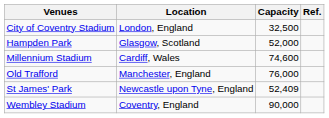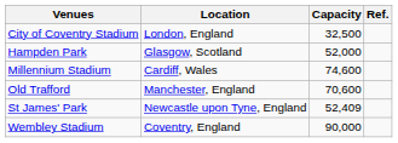 <table class="wikitable sortable">
 <tr>
 <th>Venues</th>
 <th>Location</th>
 <th>Capacity</th>
 <th class="unsortable">Ref.</th>
 </tr>
 <tr>
 <td><a href='#'>City of Coventry Stadium</a></td>
 <td><a href='#'>London</a>, England</td>
 <td align="right">32,500</td>
 <td align=center></td>
 </tr>
 <tr>
 <td><a href='#'>Hampden Park</a></td>
 <td><a href='#'>Glasgow</a>, Scotland</td>
 <td align="right">52,000</td>
 <td align=center></td>
 </tr>
 <tr>
 <td><a href='#'>Millennium Stadium</a></td>
 <td><a href='#'>Cardiff</a>, Wales</td>
 <td align="right">74,600</td>
 <td align=center></td>
 </tr>
 <tr>
 <td><a href='#'>Old Trafford</a></td>
 <td><a href='#'>Manchester</a>, England</td>
-<td align="right">76,000</td>
+<td align="right">70,600</td>
 <td align=center></td>
 </tr>
 <tr>
 <td><a href='#'>St James' Park</a></td>
 <td><a href='#'>Newcastle upon Tyne</a>, England</td>
 <td align="right">52,409</td>
 <td align=center></td>
 </tr>
 <tr>
 <td><a href='#'>Wembley Stadium</a></td>
 <td><a href='#'>Coventry</a>, England</td>
 <td align="right">90,000</td>
 <td align=center></td>
 </tr>
 </table>
